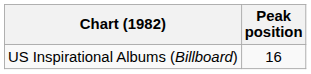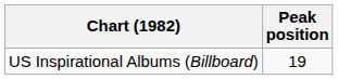 <table class="wikitable">
 <tr>
 <th>Chart (1982)</th>
 <th>Peak<br>position</th>
 </tr>
 <tr>
 <td>US Inspirational Albums (<em>Billboard</em>)</td>
-<td style="text-align:center;">16</td>
+<td style="text-align:center;">19</td>
 </tr>
 </table>
